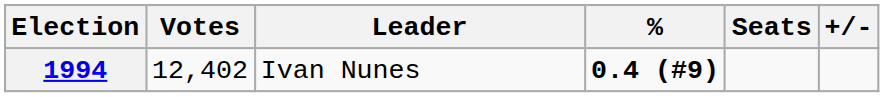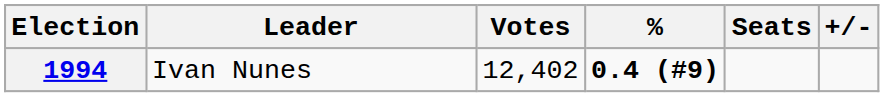 <table class="wikitable" style="text-align:right;">
 <tr>
 <th>Election</th>
+<th width="155px">Leader</th>
 <th>Votes</th>
-<th width="155px">Leader</th>
 <th>%</th>
 <th>Seats</th>
 <th>+/-</th>
 </tr>
 <tr>
 <th><a href='#'>1994</a></th>
+<td align=left>Ivan Nunes</td>
 <td>12,402</td>
-<td align=left>Ivan Nunes</td>
 <td><strong>0.4 (#9)</strong></td>
 <td></td>
 <td></td>
 </tr>
 </table>
